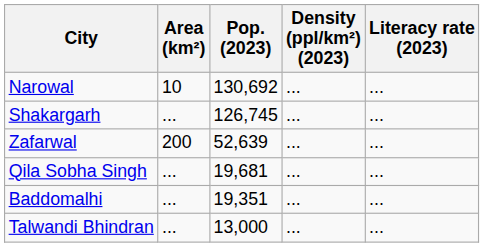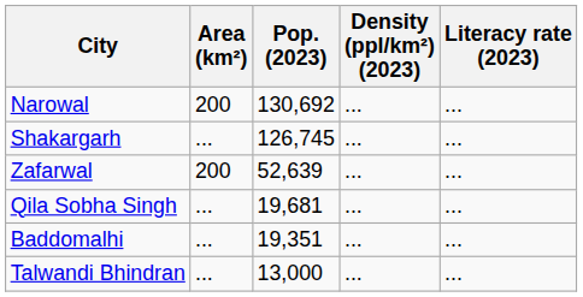 <table class="wikitable sortable static-row-numbers static-row-header-hash">
 <tr>
 <th>City</th>
 <th>Area<br>(km²)</th>
 <th>Pop.<br>(2023)</th>
 <th>Density<br>(ppl/km²)<br>(2023)</th>
 <th>Literacy rate<br>(2023)</th>
 </tr>
 <tr>
 <td><a href='#'>Narowal</a></td>
-<td>10</td>
+<td>200</td>
 <td>130,692</td>
 <td>...</td>
 <td>...</td>
 </tr>
 <tr>
 <td><a href='#'>Shakargarh</a></td>
 <td>...</td>
 <td>126,745</td>
 <td>...</td>
 <td>...</td>
 </tr>
 <tr>
 <td><a href='#'>Zafarwal</a></td>
 <td>200</td>
 <td>52,639</td>
 <td>...</td>
 <td>...</td>
 </tr>
 <tr>
 <td><a href='#'>Qila Sobha Singh</a></td>
 <td>...</td>
 <td>19,681</td>
 <td>...</td>
 <td>...</td>
 </tr>
 <tr>
 <td><a href='#'>Baddomalhi</a></td>
 <td>...</td>
 <td>19,351</td>
 <td>...</td>
 <td>...</td>
 </tr>
 <tr>
 <td><a href='#'>Talwandi Bhindran</a></td>
 <td>...</td>
 <td>13,000</td>
 <td>...</td>
 <td>...</td>
 </tr>
 </table>
